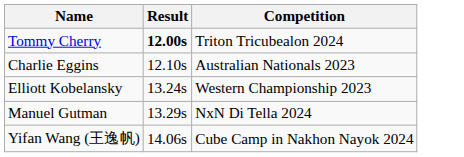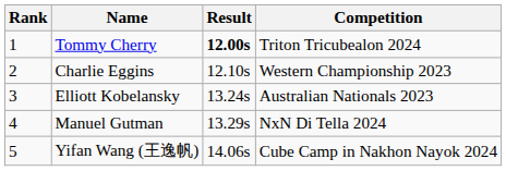 <table class="wikitable">
 <tr>
+<th>Rank</th>
 <th>Name</th>
 <th>Result</th>
 <th>Competition</th>
 </tr>
 <tr>
+<td>1</td>
 <td> <a href='#'>Tommy Cherry</a></td>
 <td><strong>12.00s</strong></td>
 <td> Triton Tricubealon 2024</td>
 </tr>
 <tr>
+<td>2</td>
 <td> Charlie Eggins</td>
 <td>12.10s</td>
+<td> Western Championship 2023</td>
+</tr>
+<tr>
+<td>3</td>
+<td> Elliott Kobelansky</td>
+<td>13.24s</td>
 <td> Australian Nationals 2023</td>
 </tr>
 <tr>
-<td> Elliott Kobelansky</td>
-<td>13.24s</td>
-<td> Western Championship 2023</td>
-</tr>
-<tr>
+<td>4</td>
 <td> Manuel Gutman</td>
 <td>13.29s</td>
 <td> NxN Di Tella 2024</td>
 </tr>
 <tr>
+<td>5</td>
 <td> Yifan Wang (王逸帆)</td>
 <td>14.06s</td>
 <td> Cube Camp in Nakhon Nayok 2024</td>
 </tr>
 </table>
